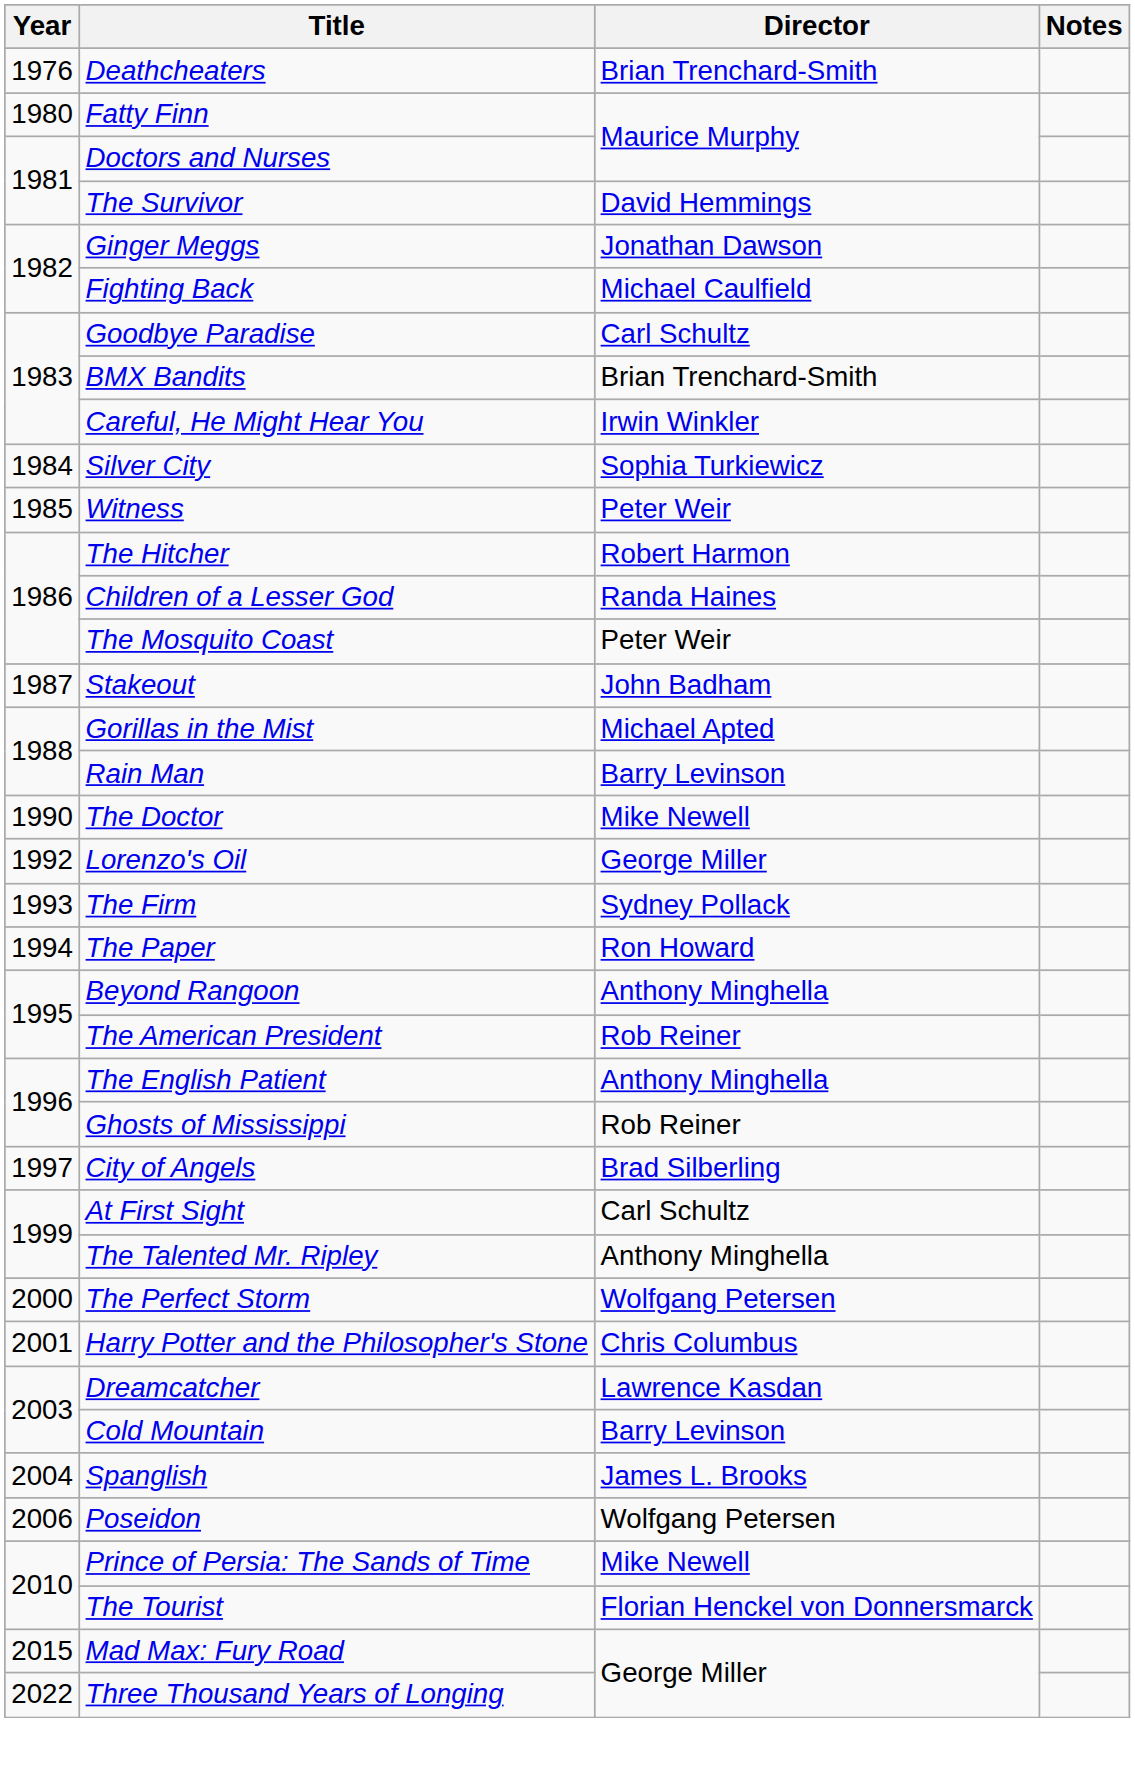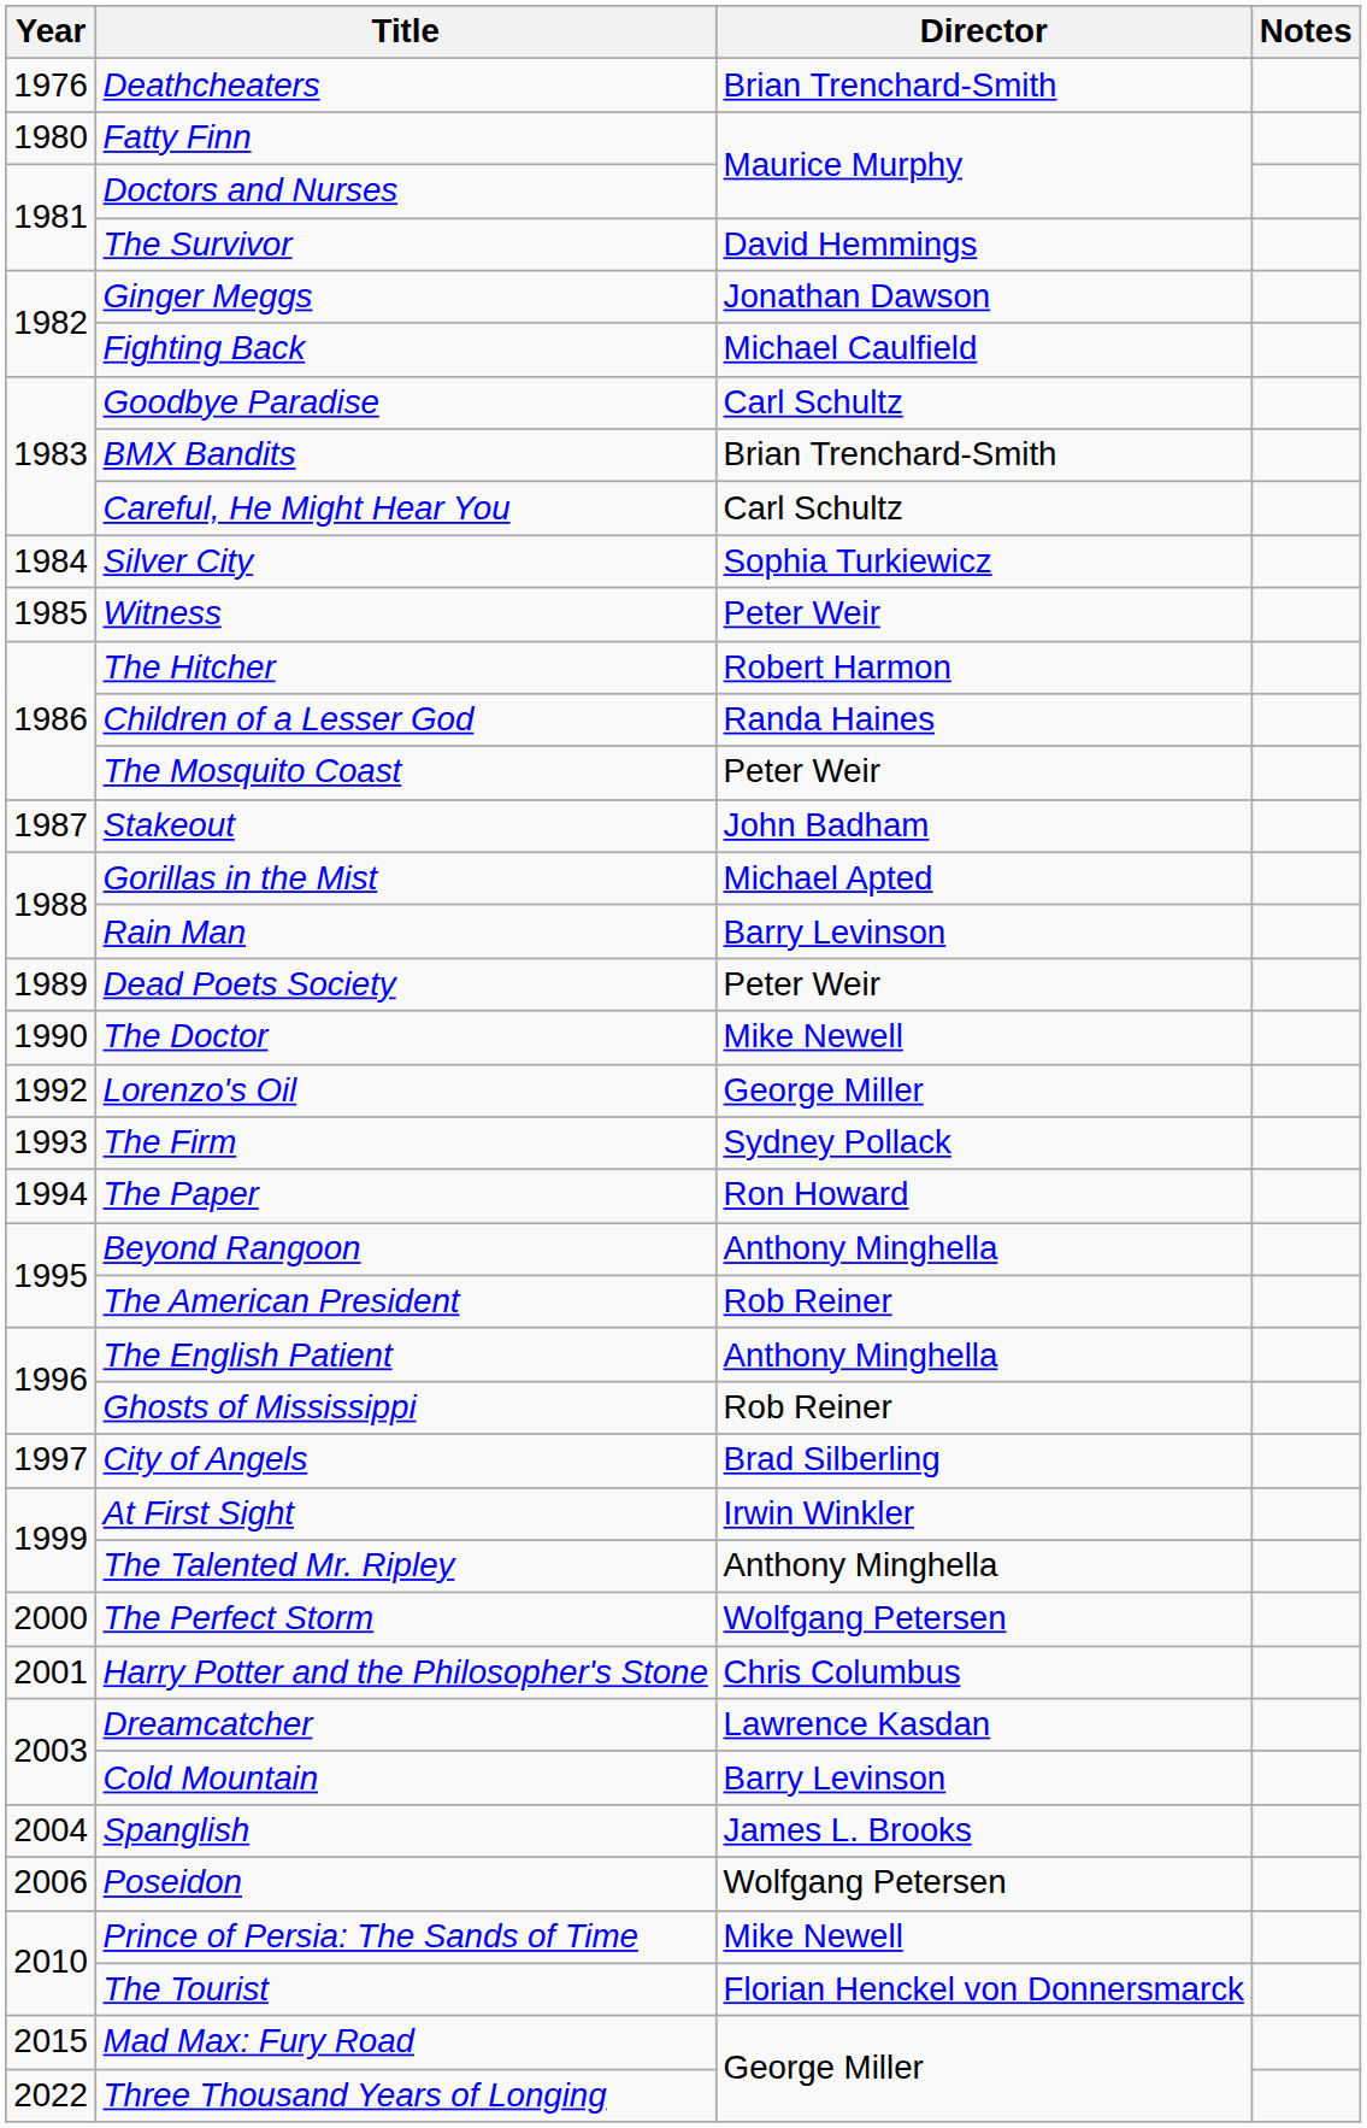 <table class="wikitable">
 <tr>
 <th>Year</th>
 <th>Title</th>
 <th>Director</th>
 <th>Notes</th>
 </tr>
 <tr>
 <td>1976</td>
 <td><em><a href='#'>Deathcheaters</a></em></td>
 <td><a href='#'>Brian Trenchard-Smith</a></td>
 <td></td>
 </tr>
 <tr>
 <td>1980</td>
 <td><em><a href='#'>Fatty Finn</a></em></td>
 <td rowspan=2><a href='#'>Maurice Murphy</a></td>
 <td></td>
 </tr>
 <tr>
 <td rowspan=2>1981</td>
 <td><em><a href='#'>Doctors and Nurses</a></em></td>
 <td></td>
 </tr>
 <tr>
 <td><em><a href='#'>The Survivor</a></em></td>
 <td><a href='#'>David Hemmings</a></td>
 <td></td>
 </tr>
 <tr>
 <td rowspan=2>1982</td>
 <td><em><a href='#'>Ginger Meggs</a></em></td>
 <td><a href='#'>Jonathan Dawson</a></td>
 <td></td>
 </tr>
 <tr>
 <td><em><a href='#'>Fighting Back</a></em></td>
 <td><a href='#'>Michael Caulfield</a></td>
 <td></td>
 </tr>
 <tr>
 <td rowspan=3>1983</td>
 <td><em><a href='#'>Goodbye Paradise</a></em></td>
 <td><a href='#'>Carl Schultz</a></td>
 <td></td>
 </tr>
 <tr>
 <td><em><a href='#'>BMX Bandits</a></em></td>
 <td>Brian Trenchard-Smith</td>
 <td></td>
 </tr>
 <tr>
 <td><em><a href='#'>Careful, He Might Hear You</a></em></td>
-<td><a href='#'>Irwin Winkler</a></td>
+<td>Carl Schultz</td>
 <td></td>
 </tr>
 <tr>
 <td>1984</td>
 <td><em><a href='#'>Silver City</a></em></td>
 <td><a href='#'>Sophia Turkiewicz</a></td>
 <td></td>
 </tr>
 <tr>
 <td>1985</td>
 <td><em><a href='#'>Witness</a></em></td>
 <td><a href='#'>Peter Weir</a></td>
 <td></td>
 </tr>
 <tr>
 <td rowspan=3>1986</td>
 <td><em><a href='#'>The Hitcher</a></em></td>
 <td><a href='#'>Robert Harmon</a></td>
 <td></td>
 </tr>
 <tr>
 <td><em><a href='#'>Children of a Lesser God</a></em></td>
 <td><a href='#'>Randa Haines</a></td>
 <td></td>
 </tr>
 <tr>
 <td><em><a href='#'>The Mosquito Coast</a></em></td>
 <td>Peter Weir</td>
 <td></td>
 </tr>
 <tr>
 <td>1987</td>
 <td><em><a href='#'>Stakeout</a></em></td>
 <td><a href='#'>John Badham</a></td>
 <td></td>
 </tr>
 <tr>
 <td rowspan=2>1988</td>
 <td><em><a href='#'>Gorillas in the Mist</a></em></td>
 <td><a href='#'>Michael Apted</a></td>
 <td></td>
 </tr>
 <tr>
 <td><em><a href='#'>Rain Man</a></em></td>
 <td><a href='#'>Barry Levinson</a></td>
+<td></td>
+</tr>
+<tr>
+<td>1989</td>
+<td><em><a href='#'>Dead Poets Society</a></em></td>
+<td>Peter Weir</td>
 <td></td>
 </tr>
 <tr>
 <td>1990</td>
 <td><em><a href='#'>The Doctor</a></em></td>
 <td><a href='#'>Mike Newell</a></td>
 <td></td>
 </tr>
 <tr>
 <td>1992</td>
 <td><em><a href='#'>Lorenzo's Oil</a></em></td>
 <td><a href='#'>George Miller</a></td>
 <td></td>
 </tr>
 <tr>
 <td>1993</td>
 <td><em><a href='#'>The Firm</a></em></td>
 <td><a href='#'>Sydney Pollack</a></td>
 <td></td>
 </tr>
 <tr>
 <td>1994</td>
 <td><em><a href='#'>The Paper</a></em></td>
 <td><a href='#'>Ron Howard</a></td>
 <td></td>
 </tr>
 <tr>
 <td rowspan=2>1995</td>
 <td><em><a href='#'>Beyond Rangoon</a></em></td>
 <td><a href='#'>Anthony Minghella</a></td>
 <td></td>
 </tr>
 <tr>
 <td><em><a href='#'>The American President</a></em></td>
 <td><a href='#'>Rob Reiner</a></td>
 <td></td>
 </tr>
 <tr>
 <td rowspan=2>1996</td>
 <td><em><a href='#'>The English Patient</a></em></td>
 <td><a href='#'>Anthony Minghella</a></td>
 <td></td>
 </tr>
 <tr>
 <td><em><a href='#'>Ghosts of Mississippi</a></em></td>
 <td>Rob Reiner</td>
 <td></td>
 </tr>
 <tr>
 <td>1997</td>
 <td><em><a href='#'>City of Angels</a></em></td>
 <td><a href='#'>Brad Silberling</a></td>
 <td></td>
 </tr>
 <tr>
 <td rowspan=2>1999</td>
 <td><em><a href='#'>At First Sight</a></em></td>
-<td>Carl Schultz</td>
+<td><a href='#'>Irwin Winkler</a></td>
 <td></td>
 </tr>
 <tr>
 <td><em><a href='#'>The Talented Mr. Ripley</a></em></td>
 <td>Anthony Minghella</td>
 <td></td>
 </tr>
 <tr>
 <td>2000</td>
 <td><em><a href='#'>The Perfect Storm</a></em></td>
 <td><a href='#'>Wolfgang Petersen</a></td>
 <td></td>
 </tr>
 <tr>
 <td>2001</td>
 <td><em><a href='#'>Harry Potter and the Philosopher's Stone</a></em></td>
 <td><a href='#'>Chris Columbus</a></td>
 <td></td>
 </tr>
 <tr>
 <td rowspan=2>2003</td>
 <td><em><a href='#'>Dreamcatcher</a></em></td>
 <td><a href='#'>Lawrence Kasdan</a></td>
 <td></td>
 </tr>
 <tr>
 <td><em><a href='#'>Cold Mountain</a></em></td>
 <td><a href='#'>Barry Levinson</a></td>
 <td></td>
 </tr>
 <tr>
 <td>2004</td>
 <td><em><a href='#'>Spanglish</a></em></td>
 <td><a href='#'>James L. Brooks</a></td>
 <td></td>
 </tr>
 <tr>
 <td>2006</td>
 <td><em><a href='#'>Poseidon</a></em></td>
 <td>Wolfgang Petersen</td>
 <td></td>
 </tr>
 <tr>
 <td rowspan=2>2010</td>
 <td><em><a href='#'>Prince of Persia: The Sands of Time</a></em></td>
 <td><a href='#'>Mike Newell</a></td>
 <td></td>
 </tr>
 <tr>
 <td><em><a href='#'>The Tourist</a></em></td>
 <td><a href='#'>Florian Henckel von Donnersmarck</a></td>
 <td></td>
 </tr>
 <tr>
 <td>2015</td>
 <td><em><a href='#'>Mad Max: Fury Road</a></em></td>
 <td rowspan=2>George Miller</td>
 <td></td>
 </tr>
 <tr>
 <td>2022</td>
 <td><em><a href='#'>Three Thousand Years of Longing</a></em></td>
 <td></td>
 </tr>
 </table>
